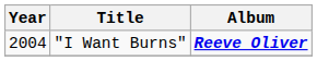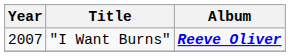 <table class="wikitable">
 <tr>
 <th>Year</th>
 <th>Title</th>
 <th>Album</th>
 </tr>
 <tr>
-<td>2004</td>
+<td>2007</td>
 <td>"I Want Burns"</td>
 <td><strong><em><a href='#'>Reeve Oliver</a></em></strong></td>
 </tr>
 <tr>
 </tr>
 </table>
